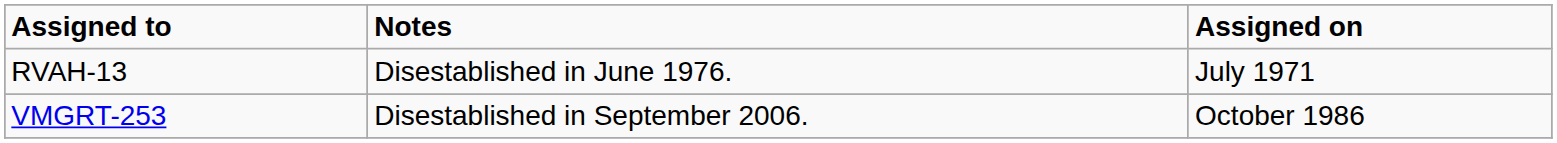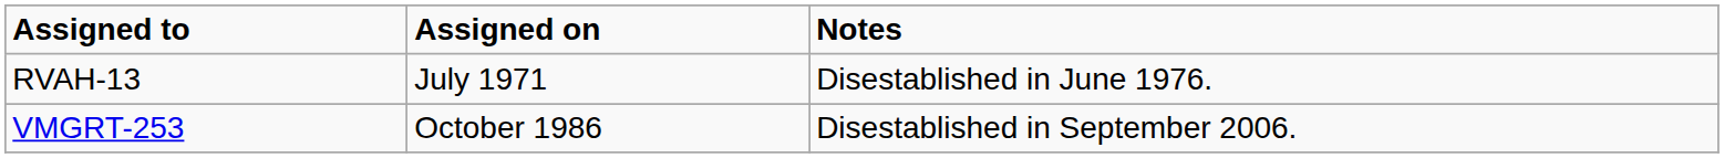 <table class="wikitable" style="width: 70%;">
 <tr>
 <td style="width: 200px;"><strong>Assigned to</strong></td>
+<td style="width: 200px;"><strong>Assigned on</strong></td>
 <td><strong>Notes</strong></td>
-<td style="width: 200px;"><strong>Assigned on</strong></td>
 </tr>
 <tr>
 <td>RVAH-13</td>
+<td>July 1971</td>
 <td>Disestablished in June 1976.</td>
-<td>July 1971</td>
 </tr>
 <tr>
 <td><a href='#'>VMGRT-253</a></td>
+<td>October 1986</td>
 <td>Disestablished in September 2006.</td>
-<td>October 1986</td>
 </tr>
 </table>
